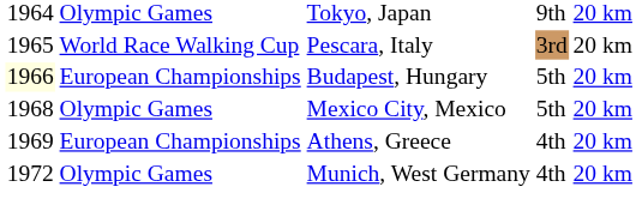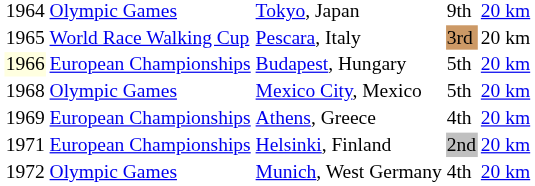 <table>
 <tr>
 <td>1964</td>
 <td><a href='#'>Olympic Games</a></td>
 <td><a href='#'>Tokyo</a>, Japan</td>
 <td>9th</td>
 <td><a href='#'>20 km</a></td>
 </tr>
 <tr>
 <td>1965</td>
 <td><a href='#'>World Race Walking Cup</a></td>
 <td><a href='#'>Pescara</a>, Italy</td>
 <td bgcolor="cc9966">3rd</td>
 <td>20 km</td>
 </tr>
 <tr>
 <td style="background: lightyellow;">1966</td>
 <td><a href='#'>European Championships</a></td>
 <td><a href='#'>Budapest</a>, Hungary</td>
 <td>5th</td>
 <td><a href='#'>20 km</a></td>
 </tr>
 <tr>
 <td>1968</td>
 <td><a href='#'>Olympic Games</a></td>
 <td><a href='#'>Mexico City</a>, Mexico</td>
 <td>5th</td>
 <td><a href='#'>20 km</a></td>
 </tr>
 <tr>
 <td>1969</td>
 <td><a href='#'>European Championships</a></td>
 <td><a href='#'>Athens</a>, Greece</td>
 <td>4th</td>
 <td><a href='#'>20 km</a></td>
 </tr>
 <tr>
+<td>1971</td>
+<td><a href='#'>European Championships</a></td>
+<td><a href='#'>Helsinki</a>, Finland</td>
+<td bgcolor="silver">2nd</td>
+<td><a href='#'>20 km</a></td>
+</tr>
+<tr>
 <td>1972</td>
 <td><a href='#'>Olympic Games</a></td>
 <td><a href='#'>Munich</a>, West Germany</td>
 <td>4th</td>
 <td><a href='#'>20 km</a></td>
 </tr>
 </table>
